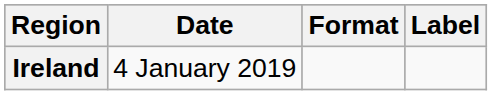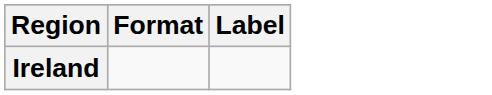 <table class="wikitable plainrowheaders">
 <tr>
 <th scope="col">Region</th>
-<th scope="col">Date</th>
 <th scope="col">Format</th>
 <th scope="col">Label</th>
 </tr>
 <tr>
 <th scope="row">Ireland</th>
-<td>4 January 2019</td>
 <td></td>
 <td></td>
 </tr>
 </table>
